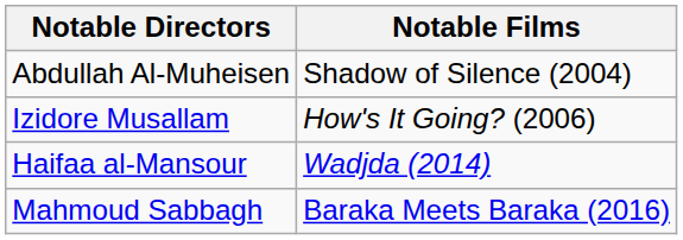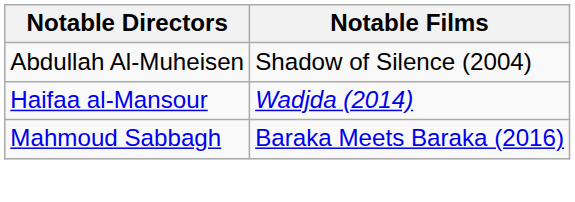 <table class="wikitable">
 <tr>
 <th>Notable Directors</th>
 <th>Notable Films</th>
 </tr>
 <tr>
 <td>Abdullah Al-Muheisen</td>
 <td>Shadow of Silence (2004)</td>
 </tr>
 <tr>
-<td><a href='#'>Izidore Musallam</a></td>
-<td><em>How's It Going?</em> (2006)</td>
-</tr>
-<tr>
 <td><a href='#'>Haifaa al-Mansour</a></td>
 <td><em><a href='#'>Wadjda (2014)</a></em></td>
 </tr>
 <tr>
 <td><a href='#'>Mahmoud Sabbagh</a></td>
 <td><a href='#'>Baraka Meets Baraka (2016)</a></td>
 </tr>
 </table>
